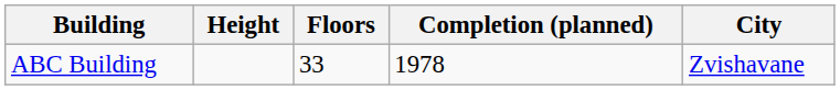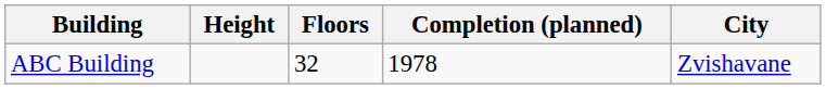 <table class="wikitable sortable" style="width:60%;">
 <tr>
 <th>Building</th>
 <th>Height</th>
 <th>Floors</th>
 <th>Completion (planned)</th>
 <th>City</th>
 </tr>
 <tr>
 <td><a href='#'>ABC Building</a><br></td>
 <td></td>
-<td>33</td>
+<td>32</td>
 <td>1978</td>
 <td><a href='#'>Zvishavane</a></td>
 </tr>
 </table>
